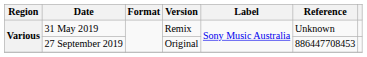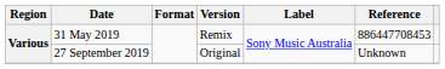 <table class="wikitable plainrowheaders">
 <tr>
 <th scope="col">Region</th>
 <th scope="col">Date</th>
 <th scope="col">Format</th>
 <th scope="col">Version</th>
 <th scope="col">Label</th>
 <th scope="col">Reference</th>
 <th scope="col"></th>
 </tr>
 <tr>
 <th scope="row" rowspan="2">Various</th>
 <td>31 May 2019</td>
 <td rowspan="2"></td>
 <td>Remix </td>
 <td rowspan="2"><a href='#'>Sony Music Australia</a></td>
-<td>Unknown</td>
+<td>886447708453</td>
 <td></td>
 </tr>
 <tr>
 <td>27 September 2019</td>
 <td>Original</td>
-<td>886447708453</td>
+<td>Unknown</td>
 <td></td>
 </tr>
 <tr>
 </tr>
 </table>
